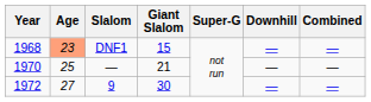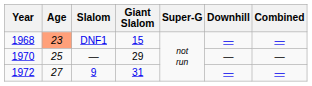 <table class=wikitable style="text-align:center">
 <tr>
 <th>  Year  </th>
 <th> Age </th>
 <th> Slalom </th>
 <th>Giant<br> Slalom </th>
 <th>Super-G</th>
 <th>Downhill</th>
 <th>Combined</th>
 </tr>
 <tr>
 <td><a href='#'>1968</a></td>
 <td style="background: lightsalmon;"><em>23</em></td>
 <td><a href='#'>DNF1</a></td>
 <td><a href='#'>15</a></td>
 <td rowspan=3><small><em>not<br>run</em></small></td>
 <td><a href='#'>—</a></td>
 <td><a href='#'>—</a></td>
 </tr>
 <tr>
 <td><a href='#'>1970</a></td>
 <td><em>25</em></td>
 <td>—</td>
-<td>21</td>
+<td>29</td>
 <td>—</td>
 <td>—</td>
 </tr>
 <tr>
 <td><a href='#'>1972</a></td>
 <td><em>27</em></td>
 <td><a href='#'>9</a></td>
-<td><a href='#'>30</a></td>
+<td><a href='#'>31</a></td>
 <td><a href='#'>—</a></td>
 <td><a href='#'>—</a></td>
 </tr>
 </table>
